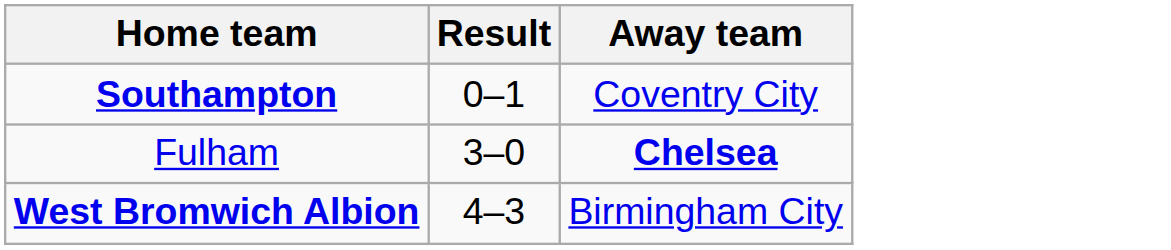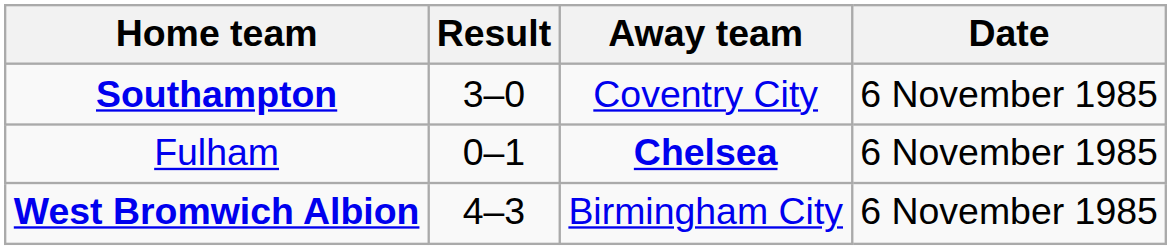 <table class="wikitable" style="text-align: center">
 <tr>
 <th>Home team</th>
 <th>Result</th>
 <th>Away team</th>
+<th>Date</th>
 </tr>
 <tr>
 <td><strong><a href='#'>Southampton</a></strong></td>
-<td>0–1</td>
+<td>3–0</td>
 <td><a href='#'>Coventry City</a></td>
+<td>6 November 1985</td>
 </tr>
 <tr>
 <td><a href='#'>Fulham</a></td>
-<td>3–0</td>
+<td>0–1</td>
 <td><strong><a href='#'>Chelsea</a></strong></td>
+<td>6 November 1985</td>
 </tr>
 <tr>
 <td><strong><a href='#'>West Bromwich Albion</a></strong></td>
 <td>4–3</td>
 <td><a href='#'>Birmingham City</a></td>
+<td>6 November 1985</td>
 </tr>
 </table>
